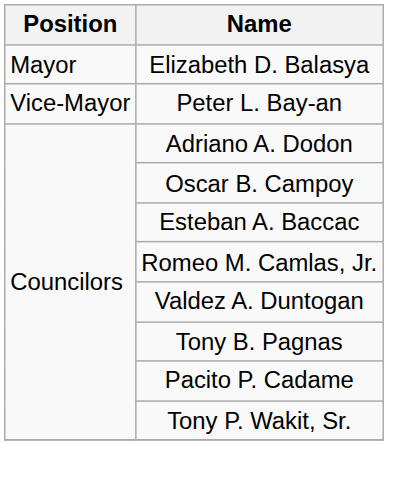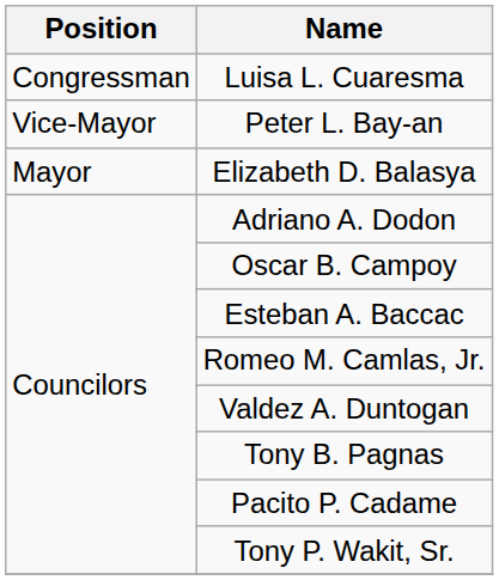 <table class="wikitable" style="line-height:1.20em; font-size:100%;">
 <tr>
 <th>Position</th>
 <th>Name</th>
 </tr>
 <tr>
-<td>Mayor</td>
-<td style="text-align:center;">Elizabeth D. Balasya</td>
+<td>Congressman</td>
+<td style="text-align:center;">Luisa L. Cuaresma</td>
 </tr>
 <tr>
 <td>Vice-Mayor</td>
 <td style="text-align:center;">Peter L. Bay-an</td>
+</tr>
+<tr>
+<td>Mayor</td>
+<td style="text-align:center;">Elizabeth D. Balasya</td>
 </tr>
 <tr>
 <td rowspan=8>Councilors</td>
 <td style="text-align:center;">Adriano A. Dodon</td>
 </tr>
 <tr>
 <td style="text-align:center;">Oscar B. Campoy</td>
 </tr>
 <tr>
 <td style="text-align:center;">Esteban A. Baccac</td>
 </tr>
 <tr>
 <td style="text-align:center;">Romeo M. Camlas, Jr.</td>
 </tr>
 <tr>
 <td style="text-align:center;">Valdez A. Duntogan</td>
 </tr>
 <tr>
 <td style="text-align:center;">Tony B. Pagnas</td>
 </tr>
 <tr>
 <td style="text-align:center;">Pacito P. Cadame</td>
 </tr>
 <tr>
 <td style="text-align:center;">Tony P. Wakit, Sr.</td>
 </tr>
 <tr>
 </tr>
 </table>
